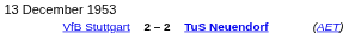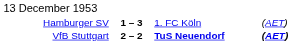 <table width=100% cellspacing=1>
 <tr>
 <th width=25%></th>
 <th width=10%></th>
 <th width=25%></th>
 <th></th>
 </tr>
 <tr>
 <td>13 December 1953</td>
 </tr>
 <tr style=font-size:90%>
+<td align=right><a href='#'>Hamburger SV</a></td>
+<td align=center><strong>1 – 3</strong></td>
+<td><a href='#'>1. FC Köln</a></td>
+<td><em>(<a href='#'>AET</a>)</em></td>
+</tr>
+<tr style=font-size:90%>
 <td align=right><a href='#'>VfB Stuttgart</a></td>
 <td align=center><strong>2 – 2</strong></td>
 <td><strong><a href='#'>TuS Neuendorf</a></strong></td>
-<td><em>(<a href='#'>AET</a>)</em></td>
+<td><strong><em>(<a href='#'>AET</a>)</em></strong></td>
 </tr>
 </table>
